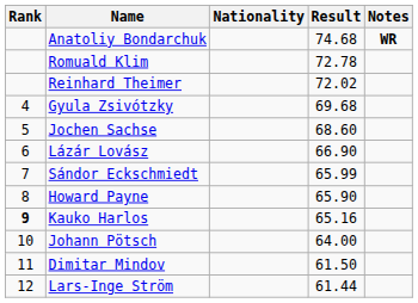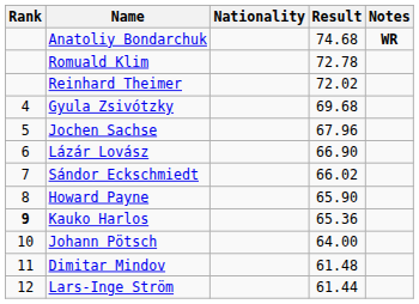 <table class="wikitable sortable" style="text-align:center">
 <tr>
 <th>Rank</th>
 <th>Name</th>
 <th>Nationality</th>
 <th>Result</th>
 <th>Notes</th>
 </tr>
 <tr>
 <td></td>
 <td align=left><a href='#'>Anatoliy Bondarchuk</a></td>
 <td align=left></td>
 <td>74.68</td>
 <td><strong>WR</strong></td>
 </tr>
 <tr>
 <td></td>
 <td align=left><a href='#'>Romuald Klim</a></td>
 <td align=left></td>
 <td>72.78</td>
 <td></td>
 </tr>
 <tr>
 <td></td>
 <td align=left><a href='#'>Reinhard Theimer</a></td>
 <td align=left></td>
 <td>72.02</td>
 <td></td>
 </tr>
 <tr>
 <td>4</td>
 <td align=left><a href='#'>Gyula Zsivótzky</a></td>
 <td align=left></td>
 <td>69.68</td>
 <td></td>
 </tr>
 <tr>
 <td>5</td>
 <td align=left><a href='#'>Jochen Sachse</a></td>
 <td align=left></td>
-<td>68.60</td>
+<td>67.96</td>
 <td></td>
 </tr>
 <tr>
 <td>6</td>
 <td align=left><a href='#'>Lázár Lovász</a></td>
 <td align=left></td>
 <td>66.90</td>
 <td></td>
 </tr>
 <tr>
 <td>7</td>
 <td align=left><a href='#'>Sándor Eckschmiedt</a></td>
 <td align=left></td>
-<td>65.99</td>
+<td>66.02</td>
 <td></td>
 </tr>
 <tr>
 <td>8</td>
 <td align=left><a href='#'>Howard Payne</a></td>
 <td align=left></td>
 <td>65.90</td>
 <td></td>
 </tr>
 <tr>
 <td><strong>9</strong></td>
 <td align=left><a href='#'>Kauko Harlos</a></td>
 <td align=left></td>
-<td>65.16</td>
+<td>65.36</td>
 <td></td>
 </tr>
 <tr>
 <td>10</td>
 <td align=left><a href='#'>Johann Pötsch</a></td>
 <td align=left></td>
 <td>64.00</td>
 <td></td>
 </tr>
 <tr>
 <td>11</td>
 <td align=left><a href='#'>Dimitar Mindov</a></td>
 <td align=left></td>
-<td>61.50</td>
+<td>61.48</td>
 <td></td>
 </tr>
 <tr>
 <td>12</td>
 <td align=left><a href='#'>Lars-Inge Ström</a></td>
 <td align=left></td>
 <td>61.44</td>
 <td></td>
 </tr>
 </table>
